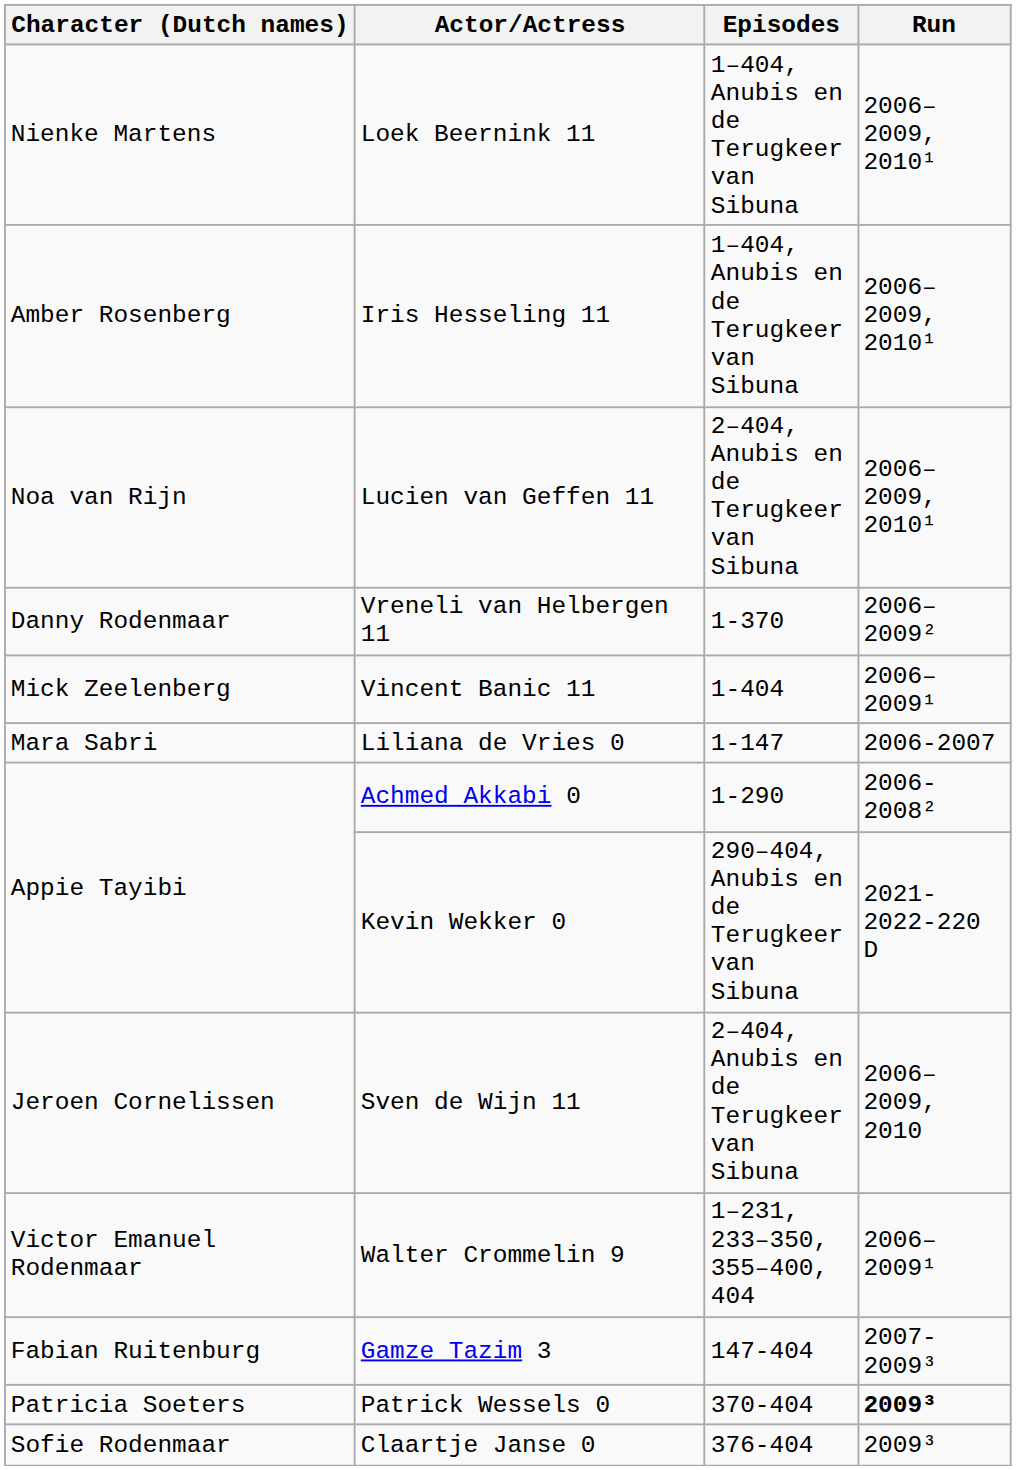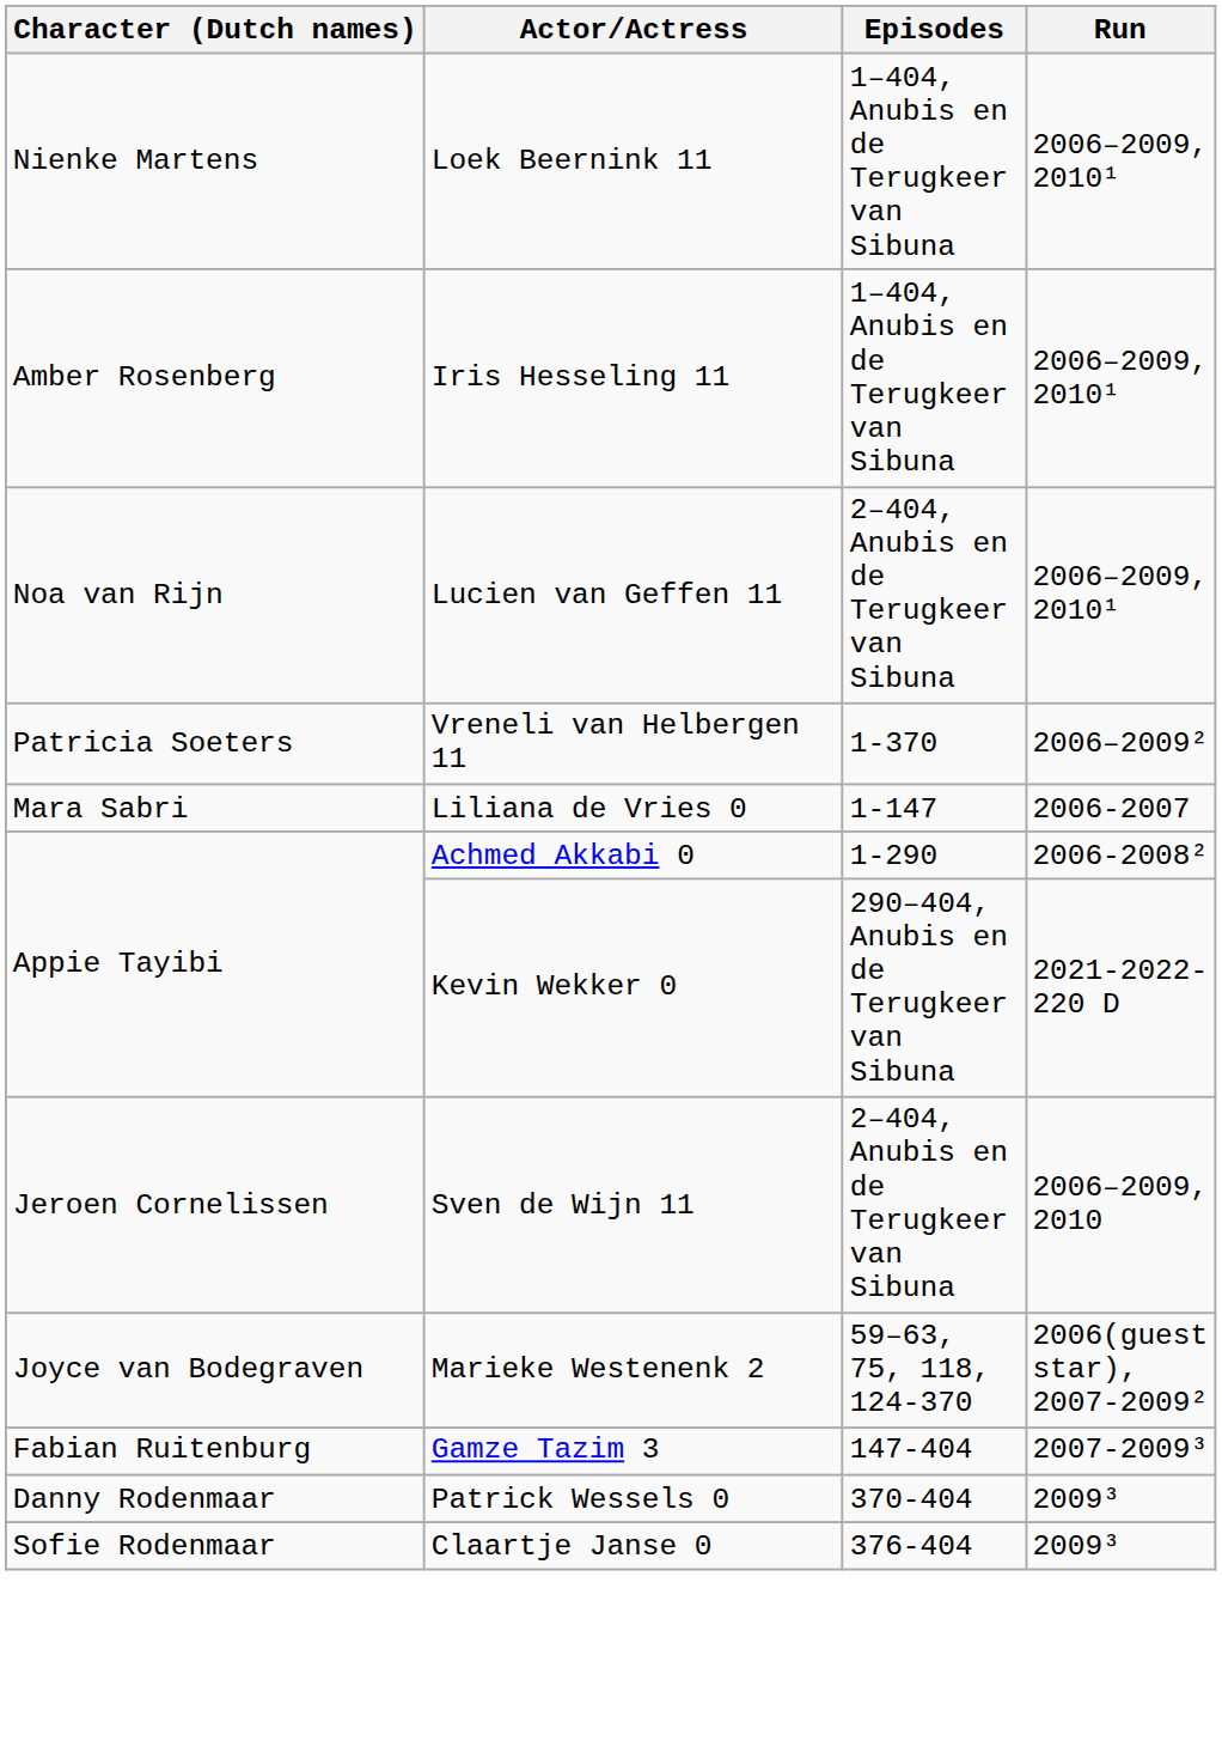 <table class="wikitable">
 <tr>
 <th style="width:180px">Character (Dutch names)</th>
 <th style="width:180px">Actor/Actress</th>
 <th style="width:75px">Episodes</th>
 <th style="width:75px">Run</th>
 </tr>
 <tr>
 <td>Nienke Martens</td>
 <td>Loek Beernink  11</td>
 <td>1–404, Anubis en de Terugkeer van Sibuna</td>
 <td>2006–2009, 2010¹</td>
 </tr>
 <tr>
 <td>Amber Rosenberg</td>
 <td>Iris Hesseling  11</td>
 <td>1–404, Anubis en de Terugkeer van Sibuna</td>
 <td>2006–2009, 2010¹</td>
 </tr>
 <tr>
 <td>Noa van Rijn</td>
 <td>Lucien van Geffen 11</td>
 <td>2–404, Anubis en de Terugkeer van Sibuna</td>
 <td>2006–2009, 2010¹</td>
 </tr>
 <tr>
-<td>Danny Rodenmaar</td>
+<td>Patricia Soeters</td>
 <td>Vreneli van Helbergen  11</td>
 <td>1-370</td>
 <td>2006–2009²</td>
-</tr>
-<tr>
-<td>Mick Zeelenberg</td>
-<td>Vincent Banic  11</td>
-<td>1-404</td>
-<td>2006–2009¹</td>
 </tr>
 <tr>
 <td>Mara Sabri</td>
 <td>Liliana de Vries   0</td>
 <td>1-147</td>
 <td>2006-2007</td>
 </tr>
 <tr>
 <td rowspan="2">Appie Tayibi</td>
 <td><a href='#'>Achmed Akkabi</a>  0</td>
 <td>1-290</td>
 <td>2006-2008²</td>
 </tr>
 <tr>
 <td>Kevin Wekker   0</td>
 <td>290–404, Anubis en de Terugkeer van Sibuna</td>
 <td>2021-2022-220  D</td>
 </tr>
 <tr>
 <td>Jeroen Cornelissen</td>
 <td>Sven de Wijn  11</td>
 <td>2–404, Anubis en de Terugkeer van Sibuna</td>
 <td>2006–2009, 2010</td>
 </tr>
 <tr>
-<td>Victor Emanuel Rodenmaar</td>
-<td>Walter Crommelin   9</td>
-<td>1–231, 233–350, 355–400, 404</td>
-<td>2006–2009¹</td>
+<td>Joyce van Bodegraven</td>
+<td>Marieke Westenenk   2</td>
+<td>59–63, 75, 118, 124-370</td>
+<td>2006(guest star), 2007-2009²</td>
 </tr>
 <tr>
 <td>Fabian Ruitenburg</td>
 <td><a href='#'>Gamze Tazim</a>  3</td>
 <td>147-404</td>
 <td>2007-2009³</td>
 </tr>
 <tr>
-<td>Patricia Soeters</td>
+<td>Danny Rodenmaar</td>
 <td>Patrick Wessels  0</td>
 <td>370-404</td>
-<td><strong>2009³</strong></td>
+<td>2009³</td>
 </tr>
 <tr>
 <td>Sofie Rodenmaar</td>
 <td>Claartje Janse 0</td>
 <td>376-404</td>
 <td>2009³</td>
 </tr>
 </table>
